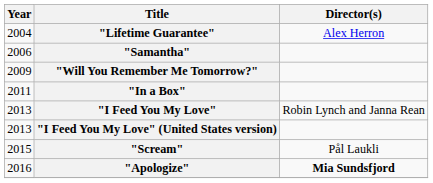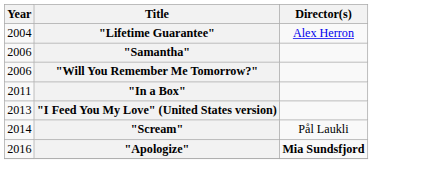 <table class="wikitable plainrowheaders" style="text-align:center;">
 <tr>
 <th scope="col">Year</th>
 <th scope="col">Title</th>
 <th scope="col">Director(s)</th>
 </tr>
 <tr>
 <td>2004</td>
 <th scope="row">"Lifetime Guarantee"</th>
 <td><a href='#'>Alex Herron</a></td>
 </tr>
 <tr>
 <td>2006</td>
 <th scope="row">"Samantha"</th>
 <td></td>
 </tr>
 <tr>
-<td>2009</td>
+<td>2006</td>
 <th scope="row">"Will You Remember Me Tomorrow?"</th>
 <td></td>
 </tr>
 <tr>
 <td>2011</td>
 <th scope="row">"In a Box"</th>
 <td></td>
 </tr>
 <tr>
 <td>2013</td>
-<th scope="row">"I Feed You My Love"</th>
-<td>Robin Lynch and Janna Rean</td>
-</tr>
-<tr>
-<td>2013</td>
 <th scope="row">"I Feed You My Love" (United States version)</th>
 <td></td>
 </tr>
 <tr>
-<td>2015</td>
+<td>2014</td>
 <th scope="row">"Scream"</th>
 <td>Pål Laukli</td>
 </tr>
 <tr>
 <td>2016</td>
 <th scope="row">"Apologize"</th>
 <td><strong>Mia Sundsfjord</strong></td>
 </tr>
 <tr>
 </tr>
 </table>
